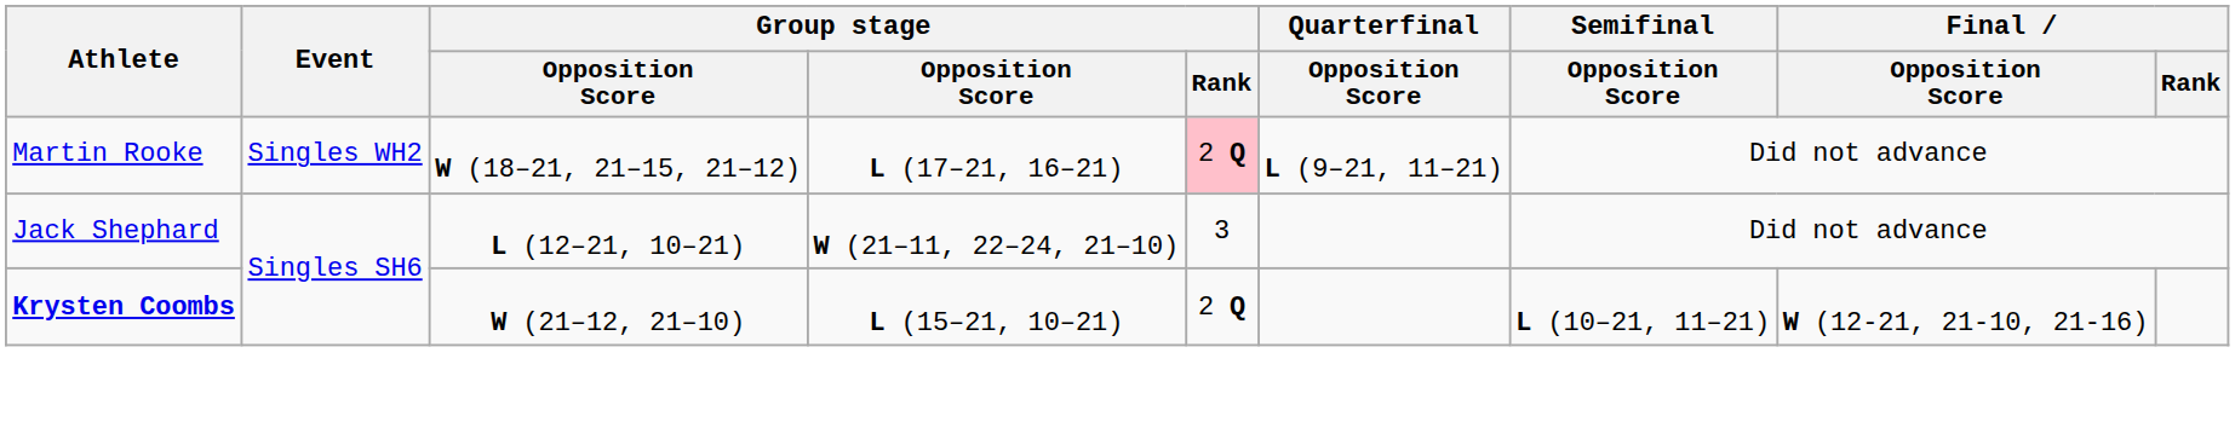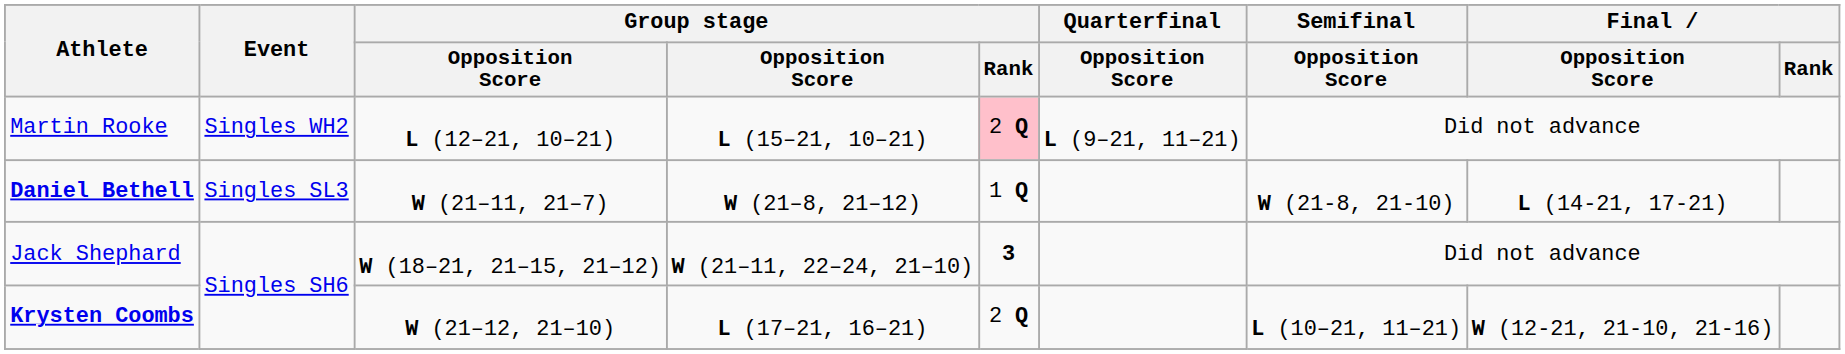 <table class="wikitable" style="font-size:90%; text-align:center">
 <tr>
 <th rowspan="2">Athlete</th>
 <th rowspan="2">Event</th>
 <th colspan="3">Group stage</th>
 <th>Quarterfinal</th>
 <th>Semifinal</th>
 <th colspan="2">Final / </th>
 </tr>
 <tr style="font-size:95%">
 <th>Opposition<br>Score</th>
 <th>Opposition<br>Score</th>
 <th>Rank</th>
 <th>Opposition<br>Score</th>
 <th>Opposition<br>Score</th>
 <th>Opposition<br>Score</th>
 <th>Rank</th>
 </tr>
 <tr>
 <td align="left"><a href='#'>Martin Rooke</a></td>
 <td align="left"><a href='#'>Singles WH2</a></td>
-<td><br><strong>W</strong> (18–21, 21–15, 21–12)</td>
-<td><br><strong>L</strong> (17–21, 16–21)</td>
+<td><br><strong>L</strong> (12–21, 10–21)</td>
+<td><br><strong>L</strong> (15–21, 10–21)</td>
 <td style="background: pink;">2 <strong>Q</strong></td>
 <td><br><strong>L</strong> (9–21, 11–21)</td>
 <td colspan="3">Did not advance</td>
 </tr>
 <tr>
+<td align="left"><strong><a href='#'>Daniel Bethell</a></strong></td>
+<td align="left"><a href='#'>Singles SL3</a></td>
+<td><br><strong>W</strong> (21–11, 21–7)</td>
+<td><br><strong>W</strong> (21–8, 21–12)</td>
+<td>1 <strong>Q</strong></td>
+<td></td>
+<td><br><strong>W</strong> (21-8, 21-10)</td>
+<td><br><strong>L</strong> (14-21, 17-21)</td>
+<td></td>
+</tr>
+<tr>
 <td align="left"><a href='#'>Jack Shephard</a></td>
 <td align="left" rowspan="2"><a href='#'>Singles SH6</a></td>
-<td><br><strong>L</strong> (12–21, 10–21)</td>
+<td><br><strong>W</strong> (18–21, 21–15, 21–12)</td>
 <td><br><strong>W</strong> (21–11, 22–24, 21–10)</td>
-<td>3</td>
+<td><strong>3</strong></td>
 <td></td>
 <td colspan="3">Did not advance</td>
 </tr>
 <tr>
 <td align="left"><strong><a href='#'>Krysten Coombs</a></strong></td>
 <td><br><strong>W</strong> (21–12, 21–10)</td>
-<td><br><strong>L</strong> (15–21, 10–21)</td>
+<td><br><strong>L</strong> (17–21, 16–21)</td>
 <td>2 <strong>Q</strong></td>
 <td></td>
 <td><br><strong>L</strong> (10–21, 11–21)</td>
 <td><br><strong>W</strong> (12-21, 21-10, 21-16)</td>
 <td></td>
 </tr>
 </table>
